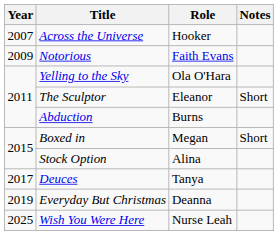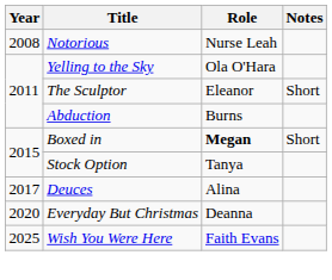 <table class="wikitable plainrowheaders sortable" style="margin-right: 0;">
 <tr>
 <th scope="col">Year</th>
 <th scope="col">Title</th>
 <th scope="col">Role</th>
 <th scope="col" class="unsortable">Notes</th>
 </tr>
 <tr>
-<td>2007</td>
-<td><em><a href='#'>Across the Universe</a></em></td>
-<td>Hooker</td>
-<td></td>
-</tr>
-<tr>
-<td>2009</td>
+<td>2008</td>
 <td><em><a href='#'>Notorious</a></em></td>
-<td><a href='#'>Faith Evans</a></td>
+<td>Nurse Leah</td>
 <td></td>
 </tr>
 <tr>
 <td rowspan=3>2011</td>
 <td><em><a href='#'>Yelling to the Sky</a></em></td>
 <td>Ola O'Hara</td>
 <td></td>
 </tr>
 <tr>
 <td><em>The Sculptor</em></td>
 <td>Eleanor</td>
 <td>Short</td>
 </tr>
 <tr>
 <td><em><a href='#'>Abduction</a></em></td>
 <td>Burns</td>
 <td></td>
 </tr>
 <tr>
 <td rowspan=2>2015</td>
 <td><em>Boxed in</em></td>
-<td>Megan</td>
+<td><strong>Megan</strong></td>
 <td>Short</td>
 </tr>
 <tr>
 <td><em>Stock Option</em></td>
-<td>Alina</td>
+<td>Tanya</td>
 <td></td>
 </tr>
 <tr>
 <td>2017</td>
 <td><em><a href='#'>Deuces</a></em></td>
-<td>Tanya</td>
+<td>Alina</td>
 <td></td>
 </tr>
 <tr>
-<td>2019</td>
+<td>2020</td>
 <td><em>Everyday But Christmas</em></td>
 <td>Deanna</td>
 <td></td>
 </tr>
 <tr>
 <td>2025</td>
 <td><em><a href='#'>Wish You Were Here</a></em></td>
-<td>Nurse Leah</td>
+<td><a href='#'>Faith Evans</a></td>
 <td></td>
 </tr>
 </table>
